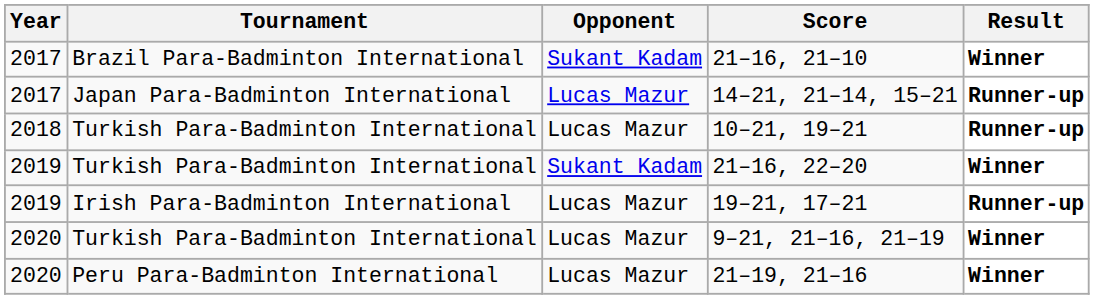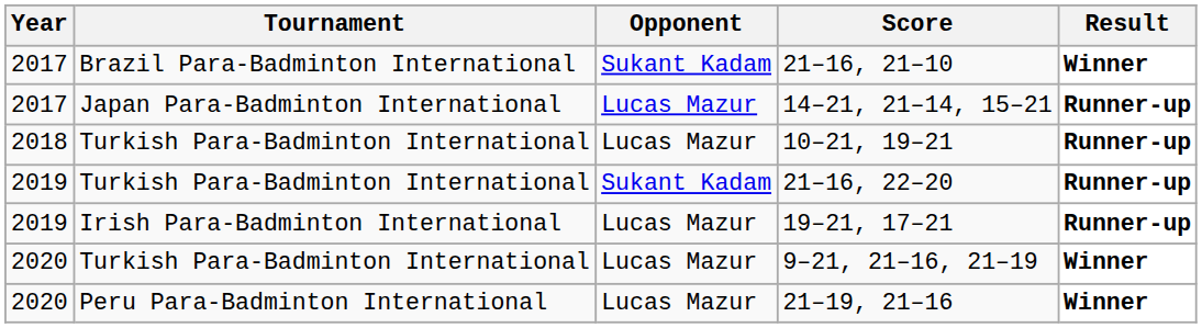 <table class="sortable wikitable" style="font-size: 90%;">
 <tr>
 <th>Year</th>
 <th>Tournament</th>
 <th>Opponent</th>
 <th>Score</th>
 <th>Result</th>
 </tr>
 <tr>
 <td align="center">2017</td>
 <td align="left">Brazil Para-Badminton International</td>
 <td align="left"> <a href='#'>Sukant Kadam</a></td>
 <td align="left">21–16, 21–10</td>
 <td style="text-align:left; background:white"> <strong>Winner</strong></td>
 </tr>
 <tr>
 <td align="center">2017</td>
 <td align="left">Japan Para-Badminton International</td>
 <td align="left"> <a href='#'>Lucas Mazur</a></td>
 <td align="left">14–21, 21–14, 15–21</td>
 <td style="text-align:left; background:white"> <strong>Runner-up</strong></td>
 </tr>
 <tr>
 <td align="center">2018</td>
 <td align="left">Turkish Para-Badminton International</td>
 <td align="left"> Lucas Mazur</td>
 <td align="left">10–21, 19–21</td>
 <td style="text-align:left; background:white"> <strong>Runner-up</strong></td>
 </tr>
 <tr>
 <td align="center">2019</td>
 <td align="left">Turkish Para-Badminton International</td>
 <td align="left"> <a href='#'>Sukant Kadam</a></td>
 <td align="left">21–16, 22–20</td>
-<td style="text-align:left; background:white"> <strong>Winner</strong></td>
+<td style="text-align:left; background:white"> <strong>Runner-up</strong></td>
 </tr>
 <tr>
 <td align="center">2019</td>
 <td align="left">Irish Para-Badminton International</td>
 <td align="left"> Lucas Mazur</td>
 <td align="left">19–21, 17–21</td>
 <td style="text-align:left; background:white"> <strong>Runner-up</strong></td>
 </tr>
 <tr>
 <td align="center">2020</td>
 <td align="left">Turkish Para-Badminton International</td>
 <td align="left"> Lucas Mazur</td>
 <td align="left">9–21, 21–16, 21–19</td>
 <td style="text-align:left; background:white"> <strong>Winner</strong></td>
 </tr>
 <tr>
 <td align="center">2020</td>
 <td align="left">Peru Para-Badminton International</td>
 <td align="left"> Lucas Mazur</td>
 <td align="left">21–19, 21–16</td>
 <td style="text-align:left; background:white"> <strong>Winner</strong></td>
 </tr>
 </table>
